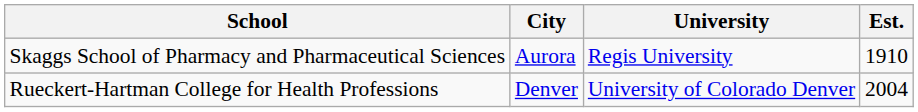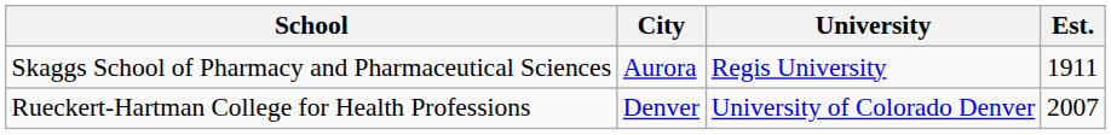 <table class="wikitable sortable">
 <tr>
 <th scope="col">School</th>
 <th scope="col">City</th>
 <th scope="col">University</th>
 <th scope="col">Est.</th>
 </tr>
 <tr>
 <td>Skaggs School of Pharmacy and Pharmaceutical Sciences</td>
 <td><a href='#'>Aurora</a></td>
 <td><a href='#'>Regis University</a></td>
-<td>1910</td>
+<td>1911</td>
 </tr>
 <tr>
 <td>Rueckert-Hartman College for Health Professions</td>
 <td><a href='#'>Denver</a></td>
 <td><a href='#'>University of Colorado Denver</a></td>
-<td>2004</td>
+<td>2007</td>
 </tr>
 </table>
